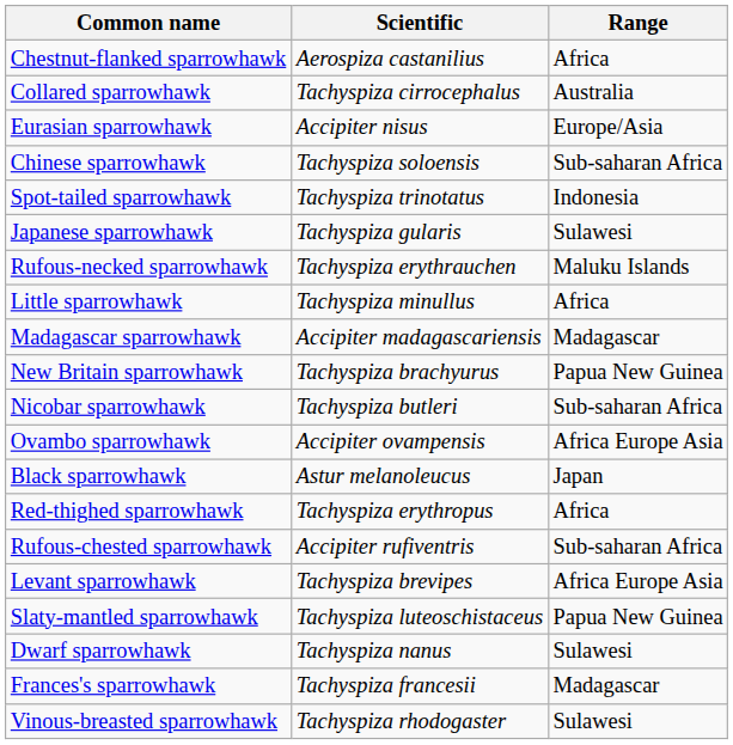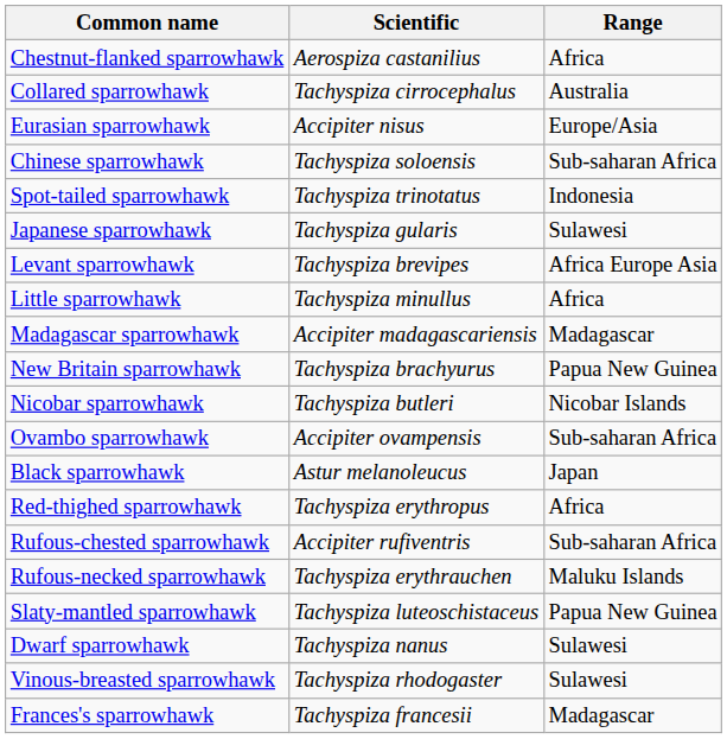 <table class="wikitable sortable">
 <tr>
 <th>Common name</th>
 <th>Scientific</th>
 <th>Range</th>
 </tr>
 <tr>
 <td><a href='#'>Chestnut-flanked sparrowhawk</a></td>
 <td><em>Aerospiza castanilius</em></td>
 <td>Africa</td>
 </tr>
 <tr>
 <td><a href='#'>Collared sparrowhawk</a></td>
 <td><em>Tachyspiza cirrocephalus</em></td>
 <td>Australia</td>
 </tr>
 <tr>
 <td><a href='#'>Eurasian sparrowhawk</a></td>
 <td><em>Accipiter nisus</em></td>
 <td>Europe/Asia</td>
 </tr>
 <tr>
 <td><a href='#'>Chinese sparrowhawk</a></td>
 <td><em>Tachyspiza soloensis</em></td>
 <td>Sub-saharan Africa</td>
 </tr>
 <tr>
 <td><a href='#'>Spot-tailed sparrowhawk</a></td>
 <td><em>Tachyspiza trinotatus</em></td>
 <td>Indonesia</td>
 </tr>
 <tr>
 <td><a href='#'>Japanese sparrowhawk</a></td>
 <td><em>Tachyspiza gularis</em></td>
 <td>Sulawesi</td>
 </tr>
 <tr>
-<td><a href='#'>Rufous-necked sparrowhawk</a></td>
-<td><em>Tachyspiza erythrauchen</em></td>
-<td>Maluku Islands</td>
+<td><a href='#'>Levant sparrowhawk</a></td>
+<td><em>Tachyspiza brevipes</em></td>
+<td>Africa Europe Asia</td>
 </tr>
 <tr>
 <td><a href='#'>Little sparrowhawk</a></td>
 <td><em>Tachyspiza minullus</em></td>
 <td>Africa</td>
 </tr>
 <tr>
 <td><a href='#'>Madagascar sparrowhawk</a></td>
 <td><em>Accipiter madagascariensis</em></td>
 <td>Madagascar</td>
 </tr>
 <tr>
 <td><a href='#'>New Britain sparrowhawk</a></td>
 <td><em>Tachyspiza brachyurus</em></td>
 <td>Papua New Guinea</td>
 </tr>
 <tr>
 <td><a href='#'>Nicobar sparrowhawk</a></td>
 <td><em>Tachyspiza butleri</em></td>
-<td>Sub-saharan Africa</td>
+<td>Nicobar Islands</td>
 </tr>
 <tr>
 <td><a href='#'>Ovambo sparrowhawk</a></td>
 <td><em>Accipiter ovampensis</em></td>
-<td>Africa Europe Asia</td>
+<td>Sub-saharan Africa</td>
 </tr>
 <tr>
 <td><a href='#'>Black sparrowhawk</a></td>
 <td><em>Astur melanoleucus</em></td>
 <td>Japan</td>
 </tr>
 <tr>
 <td><a href='#'>Red-thighed sparrowhawk</a></td>
 <td><em>Tachyspiza erythropus</em></td>
 <td>Africa</td>
 </tr>
 <tr>
 <td><a href='#'>Rufous-chested sparrowhawk</a></td>
 <td><em>Accipiter rufiventris</em></td>
 <td>Sub-saharan Africa</td>
 </tr>
 <tr>
-<td><a href='#'>Levant sparrowhawk</a></td>
-<td><em>Tachyspiza brevipes</em></td>
-<td>Africa Europe Asia</td>
+<td><a href='#'>Rufous-necked sparrowhawk</a></td>
+<td><em>Tachyspiza erythrauchen</em></td>
+<td>Maluku Islands</td>
 </tr>
 <tr>
 <td><a href='#'>Slaty-mantled sparrowhawk</a></td>
 <td><em>Tachyspiza luteoschistaceus</em></td>
 <td>Papua New Guinea</td>
 </tr>
 <tr>
 <td><a href='#'>Dwarf sparrowhawk</a></td>
 <td><em>Tachyspiza nanus</em></td>
 <td>Sulawesi</td>
 </tr>
 <tr>
+<td><a href='#'>Vinous-breasted sparrowhawk</a></td>
+<td><em>Tachyspiza rhodogaster</em></td>
+<td>Sulawesi</td>
+</tr>
+<tr>
 <td><a href='#'>Frances's sparrowhawk</a></td>
 <td><em>Tachyspiza francesii</em></td>
 <td>Madagascar</td>
 </tr>
-<tr>
-<td><a href='#'>Vinous-breasted sparrowhawk</a></td>
-<td><em>Tachyspiza rhodogaster</em></td>
-<td>Sulawesi</td>
-</tr>
 </table>
